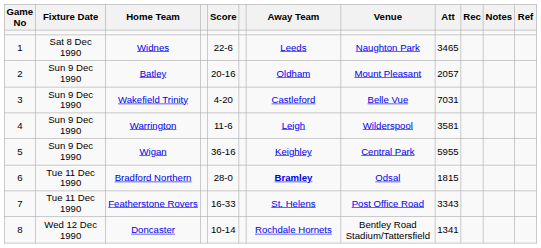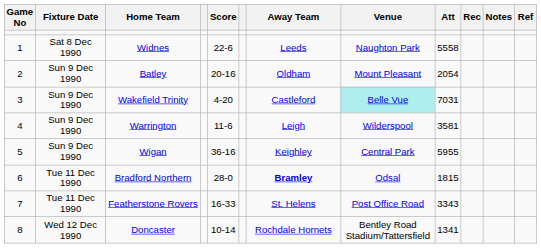 <table class="wikitable" style="text-align:center;">
 <tr>
 <th width=10 abbr="No">Game No</th>
 <th width=110 abbr="Date">Fixture Date</th>
 <th width=150 abbr="Home Team">Home Team</th>
 <th width=5 abbr="space"></th>
 <th width=20 abbr="Score">Score</th>
 <th width=5 abbr="space"></th>
 <th width=150 abbr="Away Team">Away Team</th>
 <th width=150 abbr="Venue">Venue</th>
 <th width=30 abbr="Att">Att</th>
 <th width=30 abbr="Rec">Rec</th>
 <th width=20 abbr="Notes">Notes</th>
 <th width=30 abbr="Ref">Ref</th>
 </tr>
 <tr>
 <td></td>
 <td></td>
 <td></td>
 <td></td>
 <td></td>
 <td></td>
 <td></td>
 <td></td>
 <td></td>
 <td></td>
 <td></td>
 <td></td>
 </tr>
 <tr>
 <td>1</td>
 <td>Sat 8 Dec 1990</td>
 <td><a href='#'>Widnes</a></td>
 <td></td>
 <td>22-6</td>
 <td></td>
 <td><a href='#'>Leeds</a></td>
 <td><a href='#'>Naughton Park</a></td>
-<td>3465</td>
+<td>5558</td>
 <td></td>
 <td></td>
 <td></td>
 </tr>
 <tr>
 <td>2</td>
 <td>Sun 9 Dec 1990</td>
 <td><a href='#'>Batley</a></td>
 <td></td>
 <td>20-16</td>
 <td></td>
 <td><a href='#'>Oldham</a></td>
 <td><a href='#'>Mount Pleasant</a></td>
-<td>2057</td>
+<td>2054</td>
 <td></td>
 <td></td>
 <td></td>
 </tr>
 <tr>
 <td>3</td>
 <td>Sun 9 Dec 1990</td>
 <td><a href='#'>Wakefield Trinity</a></td>
 <td></td>
 <td>4-20</td>
 <td></td>
 <td><a href='#'>Castleford</a></td>
-<td><a href='#'>Belle Vue</a></td>
+<td style="background: paleturquoise;"><a href='#'>Belle Vue</a></td>
 <td>7031</td>
 <td></td>
 <td></td>
 <td></td>
 </tr>
 <tr>
 <td>4</td>
 <td>Sun 9 Dec 1990</td>
 <td><a href='#'>Warrington</a></td>
 <td></td>
 <td>11-6</td>
 <td></td>
 <td><a href='#'>Leigh</a></td>
 <td><a href='#'>Wilderspool</a></td>
 <td>3581</td>
 <td></td>
 <td></td>
 <td></td>
 </tr>
 <tr>
 <td>5</td>
 <td>Sun 9 Dec 1990</td>
 <td><a href='#'>Wigan</a></td>
 <td></td>
 <td>36-16</td>
 <td></td>
 <td><a href='#'>Keighley</a></td>
 <td><a href='#'>Central Park</a></td>
 <td>5955</td>
 <td></td>
 <td></td>
 <td></td>
 </tr>
 <tr>
 <td>6</td>
 <td>Tue 11 Dec 1990</td>
 <td><a href='#'>Bradford Northern</a></td>
 <td></td>
 <td>28-0</td>
 <td></td>
 <td><strong><a href='#'>Bramley</a></strong></td>
 <td><a href='#'>Odsal</a></td>
 <td>1815</td>
 <td></td>
 <td></td>
 <td></td>
 </tr>
 <tr>
 <td>7</td>
 <td>Tue 11 Dec 1990</td>
 <td><a href='#'>Featherstone Rovers</a></td>
 <td></td>
 <td>16-33</td>
 <td></td>
 <td><a href='#'>St. Helens</a></td>
 <td><a href='#'>Post Office Road</a></td>
 <td>3343</td>
 <td></td>
 <td></td>
 <td></td>
 </tr>
 <tr>
 <td>8</td>
 <td>Wed 12 Dec 1990</td>
 <td><a href='#'>Doncaster</a></td>
 <td></td>
 <td>10-14</td>
 <td></td>
 <td><a href='#'>Rochdale Hornets</a></td>
 <td>Bentley Road Stadium/Tattersfield</td>
 <td>1341</td>
 <td></td>
 <td></td>
 <td></td>
 </tr>
 </table>
